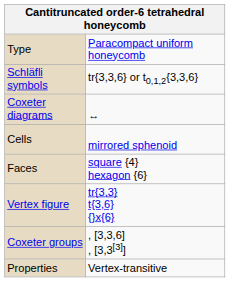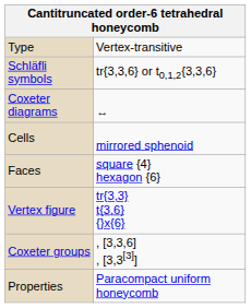 <table class="wikitable" align="right" style="margin-left:10px" width="320">
 <tr>
 <th bgcolor=#e7dcc3 colspan=2>Cantitruncated order-6 tetrahedral honeycomb<br></th>
 </tr>
 <tr>
 <td bgcolor=#e7dcc3>Type</td>
-<td><a href='#'>Paracompact uniform honeycomb</a></td>
+<td>Vertex-transitive</td>
 </tr>
 <tr>
 <td bgcolor=#e7dcc3><a href='#'>Schläfli symbols</a></td>
 <td>tr{3,3,6} or t<sub>0,1,2</sub>{3,3,6}</td>
 </tr>
 <tr>
 <td bgcolor=#e7dcc3><a href='#'>Coxeter diagrams</a></td>
 <td><br> ↔ </td>
 </tr>
 <tr>
 <td bgcolor=#e7dcc3>Cells</td>
 <td><br><a href='#'>mirrored sphenoid</a></td>
 </tr>
 <tr>
 <td bgcolor=#e7dcc3>Faces</td>
 <td><a href='#'>square</a> {4}<br><a href='#'>hexagon</a> {6}</td>
 </tr>
 <tr>
 <td bgcolor=#e7dcc3><a href='#'>Vertex figure</a></td>
 <td><a href='#'>tr{3,3}</a> <br><a href='#'>t{3,6}</a> <br><a href='#'>{}x{6}</a> </td>
 </tr>
 <tr>
 <td bgcolor=#e7dcc3><a href='#'>Coxeter groups</a></td>
 <td>, [3,3,6]<br>, [3,3<sup>[3]</sup>]</td>
 </tr>
 <tr>
 <td bgcolor=#e7dcc3>Properties</td>
-<td>Vertex-transitive</td>
+<td><a href='#'>Paracompact uniform honeycomb</a></td>
 </tr>
 </table>
